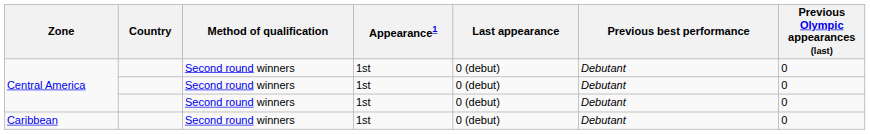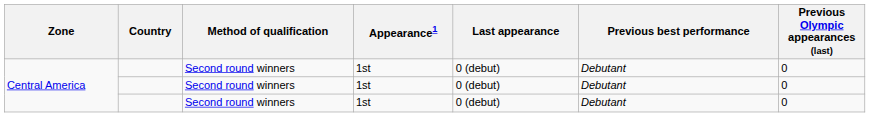 <table class="wikitable sortable">
 <tr>
 <th>Zone</th>
 <th>Country</th>
 <th>Method of qualification</th>
 <th>Appearance<sup><strong><a href='#'>1</a></strong></sup></th>
 <th>Last appearance</th>
 <th>Previous best performance</th>
 <th width=10%>Previous <a href='#'>Olympic</a> appearances<br><small>(last)</small></th>
 </tr>
 <tr>
 <td rowspan=3><a href='#'>Central America</a></td>
 <td></td>
 <td><a href='#'>Second round</a> winners</td>
 <td>1st</td>
 <td>0 (debut)</td>
 <td><em>Debutant</em></td>
 <td>0</td>
 </tr>
 <tr>
 <td></td>
 <td><a href='#'>Second round</a> winners</td>
 <td>1st</td>
 <td>0 (debut)</td>
 <td><em>Debutant</em></td>
 <td>0</td>
 </tr>
 <tr>
 <td></td>
 <td><a href='#'>Second round</a> winners</td>
 <td>1st</td>
 <td>0 (debut)</td>
 <td><em>Debutant</em></td>
 <td>0</td>
 </tr>
-<tr>
-<td><a href='#'>Caribbean</a></td>
-<td></td>
-<td><a href='#'>Second round</a> winners</td>
-<td>1st</td>
-<td>0 (debut)</td>
-<td><em>Debutant</em></td>
-<td>0</td>
-</tr>
 </table>
